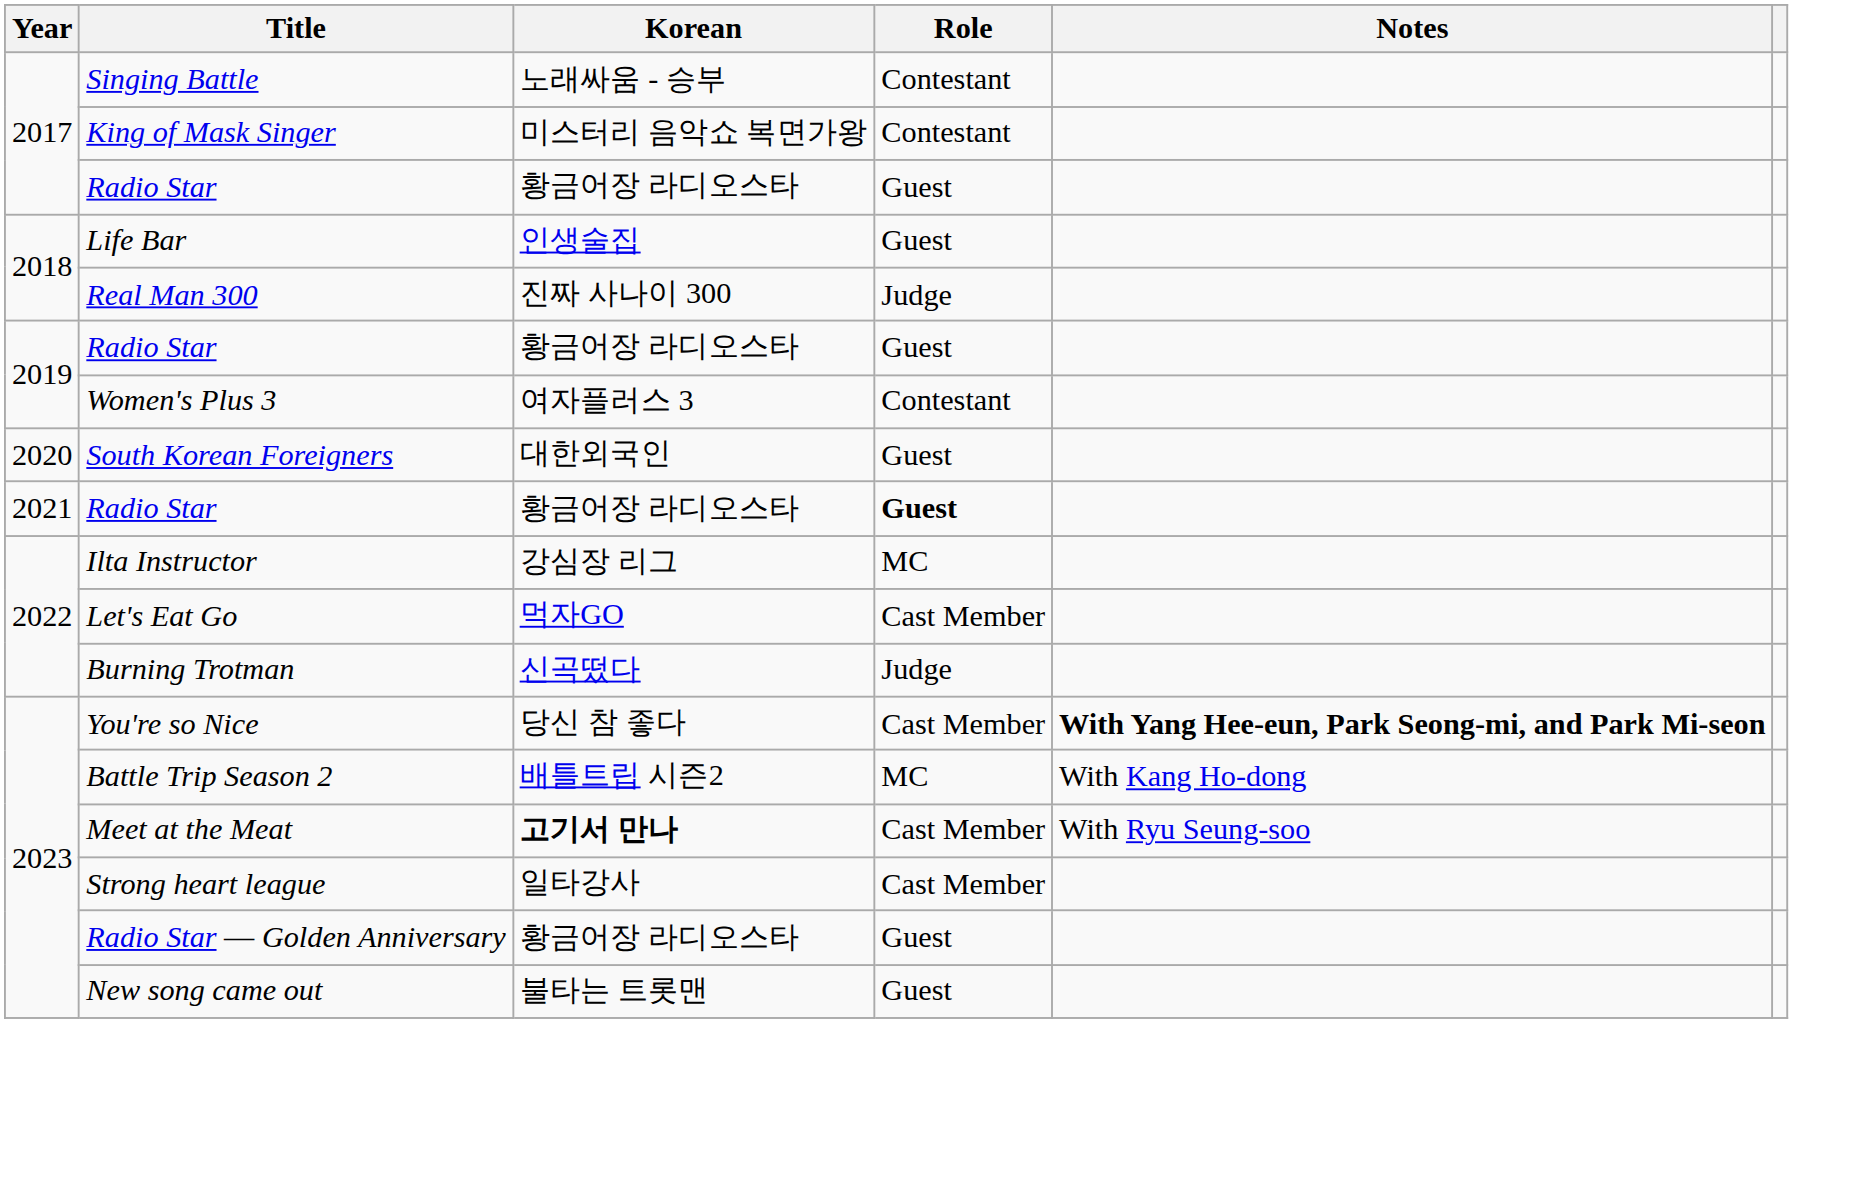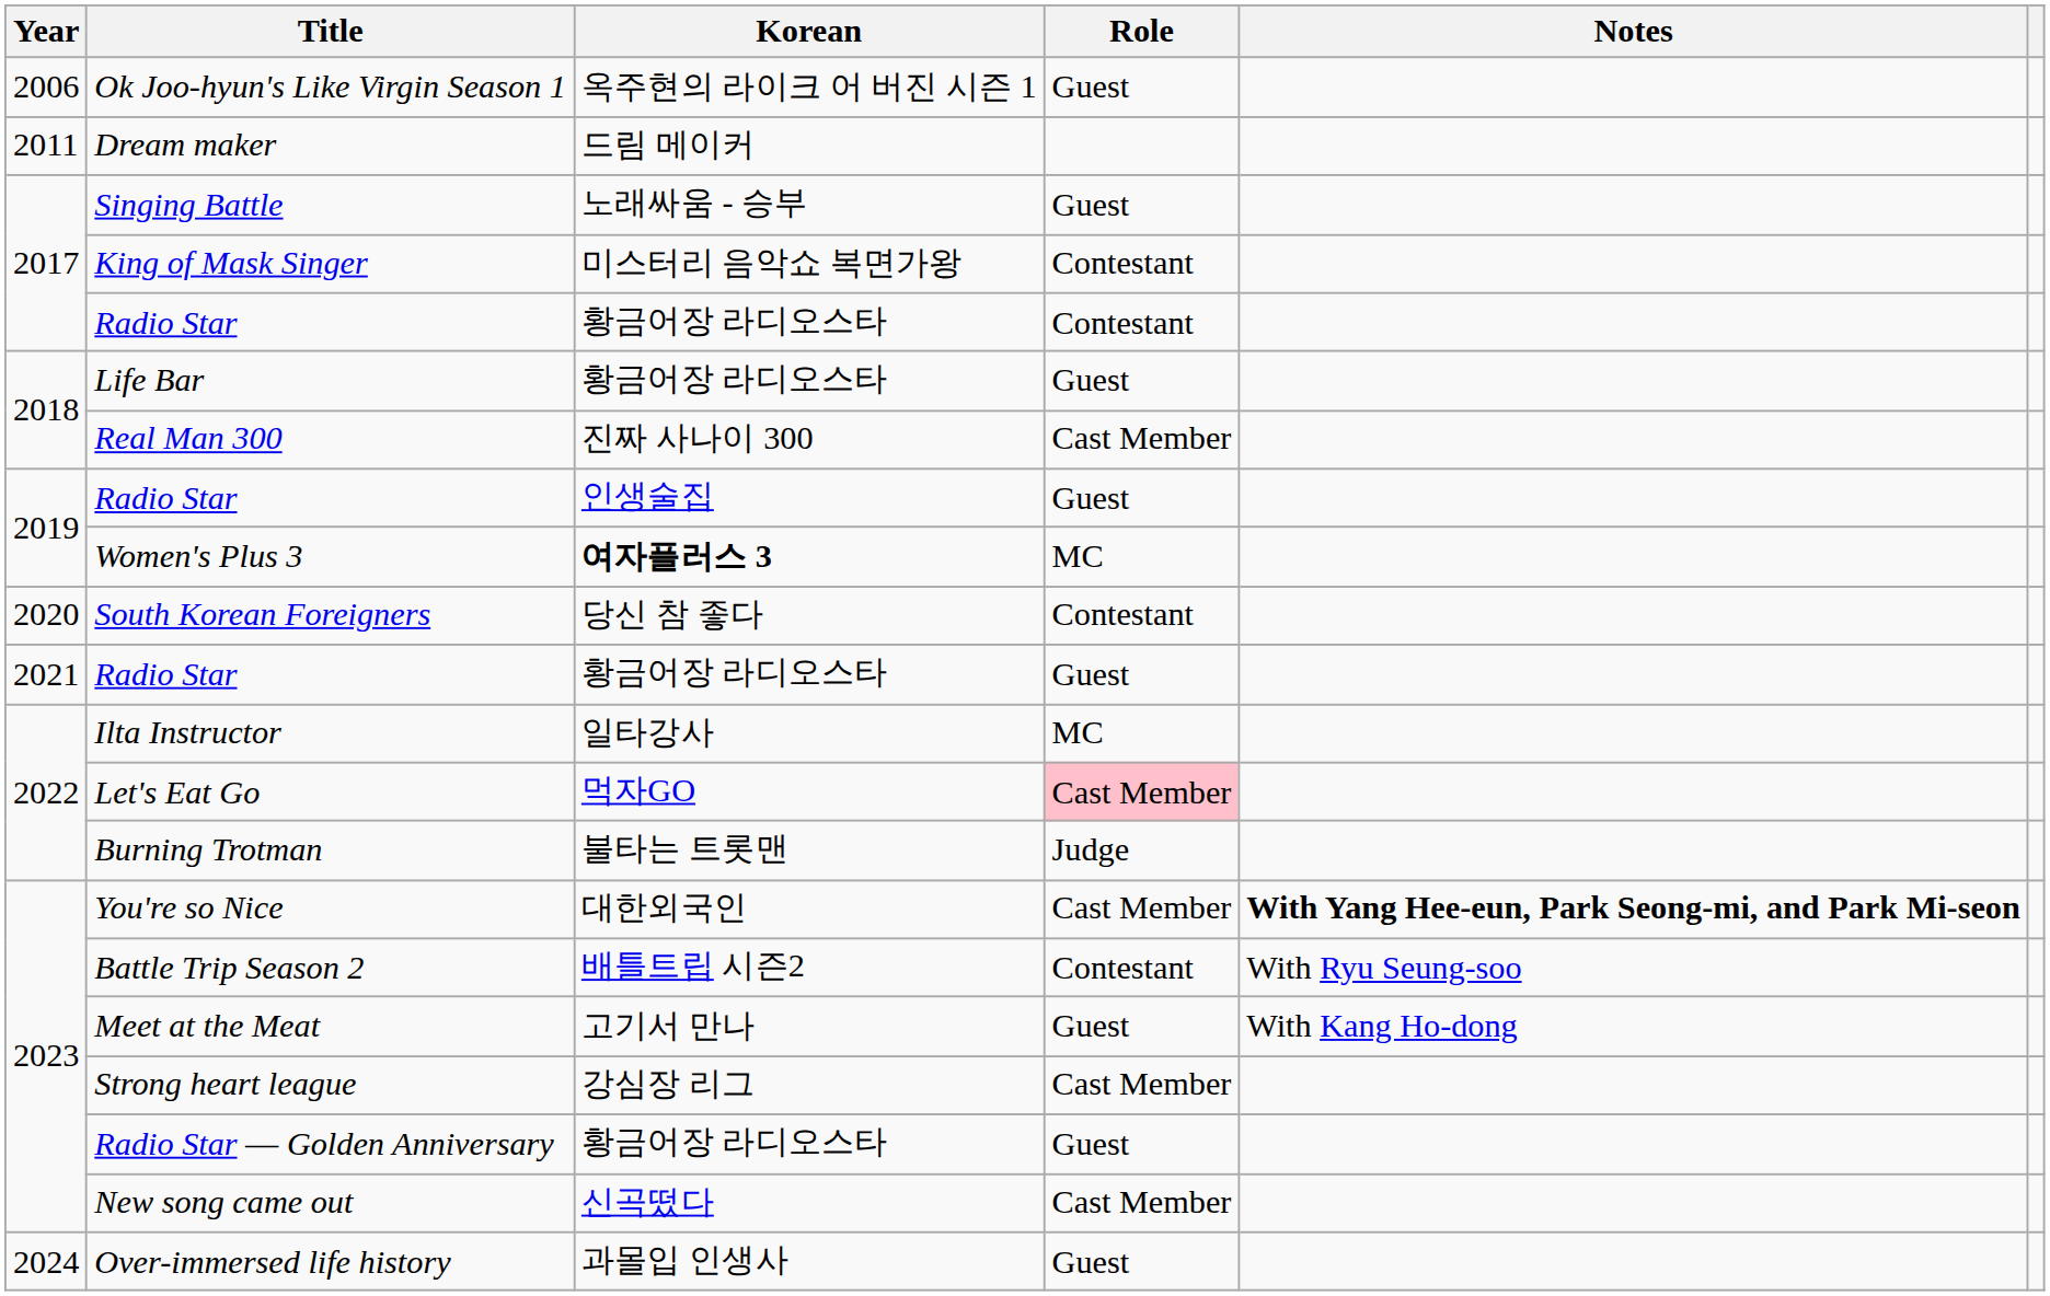 <table class="wikitable">
 <tr>
 <th>Year</th>
 <th>Title</th>
 <th>Korean</th>
 <th>Role</th>
 <th>Notes</th>
 <th class="unsortable"></th>
 </tr>
 <tr>
+<td>2006</td>
+<td><em>Ok Joo-hyun's Like Virgin Season 1</em></td>
+<td>옥주현의 라이크 어 버진 시즌 1</td>
+<td>Guest</td>
+<td></td>
+<td></td>
+</tr>
+<tr>
+<td>2011</td>
+<td><em>Dream maker</em></td>
+<td>드림 메이커</td>
+<td></td>
+<td></td>
+<td></td>
+</tr>
+<tr>
 <td rowspan="3">2017</td>
 <td><em><a href='#'>Singing Battle</a></em></td>
 <td>노래싸움 - 승부</td>
-<td>Contestant</td>
+<td>Guest</td>
 <td></td>
 <td></td>
 </tr>
 <tr>
 <td><em><a href='#'>King of Mask Singer</a></em></td>
 <td>미스터리 음악쇼 복면가왕</td>
 <td>Contestant</td>
 <td></td>
 <td></td>
 </tr>
 <tr>
 <td><a href='#'><em>Radio Star</em></a></td>
 <td>황금어장 라디오스타</td>
-<td>Guest</td>
+<td>Contestant</td>
 <td></td>
 <td></td>
 </tr>
 <tr>
 <td rowspan="2">2018</td>
 <td><em>Life Bar</em></td>
-<td><a href='#'>인생술집</a></td>
+<td>황금어장 라디오스타</td>
 <td>Guest</td>
 <td></td>
 <td></td>
 </tr>
 <tr>
 <td><em><a href='#'>Real Man 300</a></em></td>
 <td>진짜 사나이 300</td>
-<td>Judge</td>
+<td>Cast Member</td>
 <td></td>
 <td></td>
 </tr>
 <tr>
 <td rowspan="2">2019</td>
+<td><a href='#'><em>Radio Star</em></a></td>
+<td><a href='#'>인생술집</a></td>
+<td>Guest</td>
+<td></td>
+<td></td>
+</tr>
+<tr>
+<td><em>Women's Plus 3</em></td>
+<td><strong>여자플러스 3</strong></td>
+<td>MC</td>
+<td></td>
+<td></td>
+</tr>
+<tr>
+<td>2020</td>
+<td><em><a href='#'>South Korean Foreigners</a></em></td>
+<td>당신 참 좋다</td>
+<td>Contestant</td>
+<td></td>
+<td></td>
+</tr>
+<tr>
+<td>2021</td>
 <td><a href='#'><em>Radio Star</em></a></td>
 <td>황금어장 라디오스타</td>
 <td>Guest</td>
 <td></td>
 <td></td>
 </tr>
 <tr>
-<td><em>Women's Plus 3</em></td>
-<td>여자플러스 3</td>
-<td>Contestant</td>
-<td></td>
-<td></td>
-</tr>
-<tr>
-<td>2020</td>
-<td><em><a href='#'>South Korean Foreigners</a></em></td>
-<td>대한외국인</td>
-<td>Guest</td>
-<td></td>
-<td></td>
-</tr>
-<tr>
-<td>2021</td>
-<td><a href='#'><em>Radio Star</em></a></td>
-<td>황금어장 라디오스타</td>
-<td><strong>Guest</strong></td>
-<td></td>
-<td></td>
-</tr>
-<tr>
 <td rowspan="3">2022</td>
 <td><em>Ilta Instructor</em></td>
-<td>강심장 리그</td>
+<td>일타강사</td>
 <td>MC</td>
 <td></td>
 <td></td>
 </tr>
 <tr>
 <td><em>Let's Eat Go</em></td>
 <td><a href='#'>먹자GO</a></td>
-<td>Cast Member</td>
+<td style="background: pink;">Cast Member</td>
 <td></td>
 <td></td>
 </tr>
 <tr>
 <td><em>Burning Trotman</em></td>
-<td><a href='#'>신곡떴다</a></td>
+<td>불타는 트롯맨</td>
 <td>Judge</td>
 <td></td>
 <td></td>
 </tr>
 <tr>
 <td rowspan="6">2023</td>
 <td><em>You're so Nice</em></td>
-<td>당신 참 좋다</td>
+<td>대한외국인</td>
 <td>Cast Member</td>
 <td><strong>With Yang Hee-eun, Park Seong-mi, and Park Mi-seon</strong></td>
 <td></td>
 </tr>
 <tr>
 <td><em>Battle Trip Season 2</em></td>
 <td><a href='#'>배틀트립</a> 시즌2</td>
-<td>MC</td>
+<td>Contestant</td>
+<td>With <a href='#'>Ryu Seung-soo</a></td>
+<td></td>
+</tr>
+<tr>
+<td><em>Meet at the Meat</em></td>
+<td>고기서 만나</td>
+<td>Guest</td>
 <td>With <a href='#'>Kang Ho-dong</a></td>
 <td></td>
 </tr>
 <tr>
-<td><em>Meet at the Meat</em></td>
-<td><strong>고기서 만나</strong></td>
-<td>Cast Member</td>
-<td>With <a href='#'>Ryu Seung-soo</a></td>
-<td></td>
-</tr>
-<tr>
 <td><em>Strong heart league</em></td>
-<td>일타강사</td>
+<td>강심장 리그</td>
 <td>Cast Member</td>
 <td></td>
 <td></td>
 </tr>
 <tr>
 <td><a href='#'><em>Radio Star</em></a> — <em>Golden Anniversary</em></td>
 <td>황금어장 라디오스타</td>
 <td>Guest</td>
 <td></td>
 <td></td>
 </tr>
 <tr>
 <td><em>New song came out</em></td>
-<td>불타는 트롯맨</td>
+<td><a href='#'>신곡떴다</a></td>
+<td>Cast Member</td>
+<td></td>
+<td></td>
+</tr>
+<tr>
+<td>2024</td>
+<td><em>Over-immersed life history</em></td>
+<td>과몰입 인생사</td>
 <td>Guest</td>
 <td></td>
 <td></td>
 </tr>
 </table>
